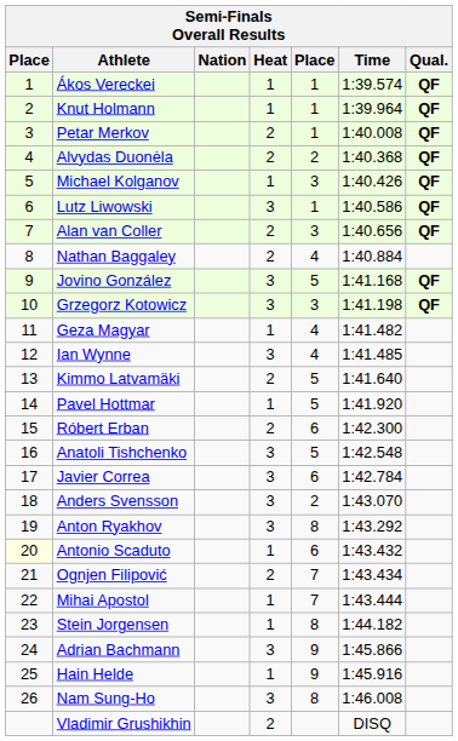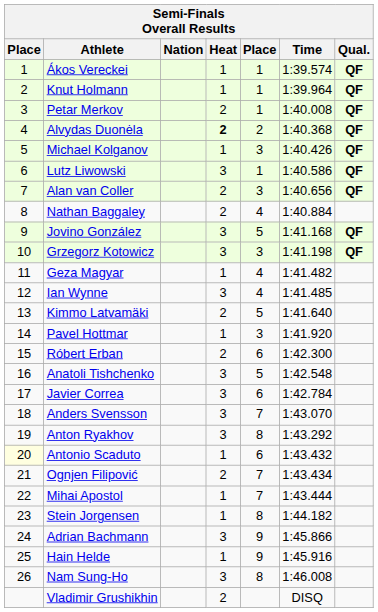 <table class="wikitable sortable">
 <tr>
 <th colspan=7>Semi-Finals <br>Overall Results</th>
 </tr>
 <tr>
 <th>Place</th>
 <th>Athlete</th>
 <th>Nation</th>
 <th>Heat</th>
 <th>Place</th>
 <th>Time</th>
 <th>Qual.</th>
 </tr>
 <tr bgcolor = "eeffdd">
 <td align="center">1</td>
 <td align="left"><a href='#'>Ákos Vereckei</a></td>
 <td align="left"></td>
 <td align="center">1</td>
 <td align="center">1</td>
 <td align="center">1:39.574</td>
 <td align="center"><strong>QF</strong></td>
 </tr>
 <tr bgcolor = "eeffdd">
 <td align="center">2</td>
 <td align="left"><a href='#'>Knut Holmann</a></td>
 <td align="left"></td>
 <td align="center">1</td>
 <td align="center">1</td>
 <td align="center">1:39.964</td>
 <td align="center"><strong>QF</strong></td>
 </tr>
 <tr bgcolor = "eeffdd">
 <td align="center">3</td>
 <td align="left"><a href='#'>Petar Merkov</a></td>
 <td align="left"></td>
 <td align="center">2</td>
 <td align="center">1</td>
 <td align="center">1:40.008</td>
 <td align="center"><strong>QF</strong></td>
 </tr>
 <tr bgcolor = "eeffdd">
 <td align="center">4</td>
 <td align="left"><a href='#'>Alvydas Duonėla</a></td>
 <td align="left"></td>
-<td align="center">2</td>
+<td align="center"><strong>2</strong></td>
 <td align="center">2</td>
 <td align="center">1:40.368</td>
 <td align="center"><strong>QF</strong></td>
 </tr>
 <tr bgcolor = "eeffdd">
 <td align="center">5</td>
 <td align="left"><a href='#'>Michael Kolganov</a></td>
 <td align="left"></td>
 <td align="center">1</td>
 <td align="center">3</td>
 <td align="center">1:40.426</td>
 <td align="center"><strong>QF</strong></td>
 </tr>
 <tr bgcolor = "eeffdd">
 <td align="center">6</td>
 <td align="left"><a href='#'>Lutz Liwowski</a></td>
 <td align="left"></td>
 <td align="center">3</td>
 <td align="center">1</td>
 <td align="center">1:40.586</td>
 <td align="center"><strong>QF</strong></td>
 </tr>
 <tr bgcolor = "eeffdd">
 <td align="center">7</td>
 <td align="left"><a href='#'>Alan van Coller</a></td>
 <td align="left"></td>
 <td align="center">2</td>
 <td align="center">3</td>
 <td align="center">1:40.656</td>
 <td align="center"><strong>QF</strong></td>
 </tr>
 <tr>
 <td align="center">8</td>
 <td align="left"><a href='#'>Nathan Baggaley</a></td>
 <td align="left"></td>
 <td align="center">2</td>
 <td align="center">4</td>
 <td align="center">1:40.884</td>
 <td align="center"></td>
 </tr>
 <tr bgcolor = "eeffdd">
 <td align="center">9</td>
 <td align="left"><a href='#'>Jovino González</a></td>
 <td align="left"></td>
 <td align="center">3</td>
 <td align="center">5</td>
 <td align="center">1:41.168</td>
 <td align="center"><strong>QF</strong></td>
 </tr>
 <tr bgcolor = "eeffdd">
 <td align="center">10</td>
 <td align="left"><a href='#'>Grzegorz Kotowicz</a></td>
 <td align="left"></td>
 <td align="center">3</td>
 <td align="center">3</td>
 <td align="center">1:41.198</td>
 <td align="center"><strong>QF</strong></td>
 </tr>
 <tr>
 <td align="center">11</td>
 <td align="left"><a href='#'>Geza Magyar</a></td>
 <td align="left"></td>
 <td align="center">1</td>
 <td align="center">4</td>
 <td align="center">1:41.482</td>
 <td align="center"></td>
 </tr>
 <tr>
 <td align="center">12</td>
 <td align="left"><a href='#'>Ian Wynne</a></td>
 <td align="left"></td>
 <td align="center">3</td>
 <td align="center">4</td>
 <td align="center">1:41.485</td>
 <td align="center"></td>
 </tr>
 <tr>
 <td align="center">13</td>
 <td align="left"><a href='#'>Kimmo Latvamäki</a></td>
 <td align="left"></td>
 <td align="center">2</td>
 <td align="center">5</td>
 <td align="center">1:41.640</td>
 <td align="center"></td>
 </tr>
 <tr>
 <td align="center">14</td>
 <td align="left"><a href='#'>Pavel Hottmar</a></td>
 <td align="left"></td>
 <td align="center">1</td>
-<td align="center">5</td>
+<td align="center">3</td>
 <td align="center">1:41.920</td>
 <td align="center"></td>
 </tr>
 <tr>
 <td align="center">15</td>
 <td align="left"><a href='#'>Róbert Erban</a></td>
 <td align="left"></td>
 <td align="center">2</td>
 <td align="center">6</td>
 <td align="center">1:42.300</td>
 <td align="center"></td>
 </tr>
 <tr>
 <td align="center">16</td>
 <td align="left"><a href='#'>Anatoli Tishchenko</a></td>
 <td align="left"></td>
 <td align="center">3</td>
 <td align="center">5</td>
 <td align="center">1:42.548</td>
 <td align="center"></td>
 </tr>
 <tr>
 <td align="center">17</td>
 <td align="left"><a href='#'>Javier Correa</a></td>
 <td align="left"></td>
 <td align="center">3</td>
 <td align="center">6</td>
 <td align="center">1:42.784</td>
 <td align="center"></td>
 </tr>
 <tr>
 <td align="center">18</td>
 <td align="left"><a href='#'>Anders Svensson</a></td>
 <td align="left"></td>
 <td align="center">3</td>
-<td align="center">2</td>
+<td align="center">7</td>
 <td align="center">1:43.070</td>
 <td align="center"></td>
 </tr>
 <tr>
 <td align="center">19</td>
 <td align="left"><a href='#'>Anton Ryakhov</a></td>
 <td align="left"></td>
 <td align="center">3</td>
 <td align="center">8</td>
 <td align="center">1:43.292</td>
 <td align="center"></td>
 </tr>
 <tr>
 <td align="center" style="background: lightyellow;">20</td>
 <td align="left"><a href='#'>Antonio Scaduto</a></td>
 <td align="left"></td>
 <td align="center">1</td>
 <td align="center">6</td>
 <td align="center">1:43.432</td>
 <td align="center"></td>
 </tr>
 <tr>
 <td align="center">21</td>
 <td align="left"><a href='#'>Ognjen Filipović</a></td>
 <td align="left"></td>
 <td align="center">2</td>
 <td align="center">7</td>
 <td align="center">1:43.434</td>
 <td align="center"></td>
 </tr>
 <tr>
 <td align="center">22</td>
 <td align="left"><a href='#'>Mihai Apostol</a></td>
 <td align="left"></td>
 <td align="center">1</td>
 <td align="center">7</td>
 <td align="center">1:43.444</td>
 <td align="center"></td>
 </tr>
 <tr>
 <td align="center">23</td>
 <td align="left"><a href='#'>Stein Jorgensen</a></td>
 <td align="left"></td>
 <td align="center">1</td>
 <td align="center">8</td>
 <td align="center">1:44.182</td>
 <td align="center"></td>
 </tr>
 <tr>
 <td align="center">24</td>
 <td align="left"><a href='#'>Adrian Bachmann</a></td>
 <td align="left"></td>
 <td align="center">3</td>
 <td align="center">9</td>
 <td align="center">1:45.866</td>
 <td align="center"></td>
 </tr>
 <tr>
 <td align="center">25</td>
 <td align="left"><a href='#'>Hain Helde</a></td>
 <td align="left"></td>
 <td align="center">1</td>
 <td align="center">9</td>
 <td align="center">1:45.916</td>
 <td align="center"></td>
 </tr>
 <tr>
 <td align="center">26</td>
 <td align="left"><a href='#'>Nam Sung-Ho</a></td>
 <td align="left"></td>
 <td align="center">3</td>
 <td align="center">8</td>
 <td align="center">1:46.008</td>
 <td align="center"></td>
 </tr>
 <tr>
 <td align="center"></td>
 <td align="left"><a href='#'>Vladimir Grushikhin</a></td>
 <td align="left"></td>
 <td align="center">2</td>
 <td align="center"></td>
 <td align="center">DISQ</td>
 <td align="center"></td>
 </tr>
 </table>
